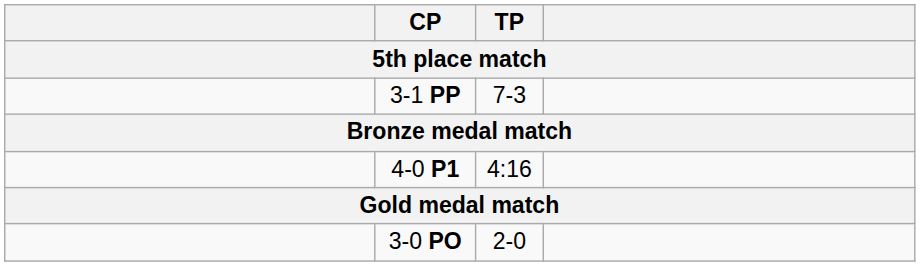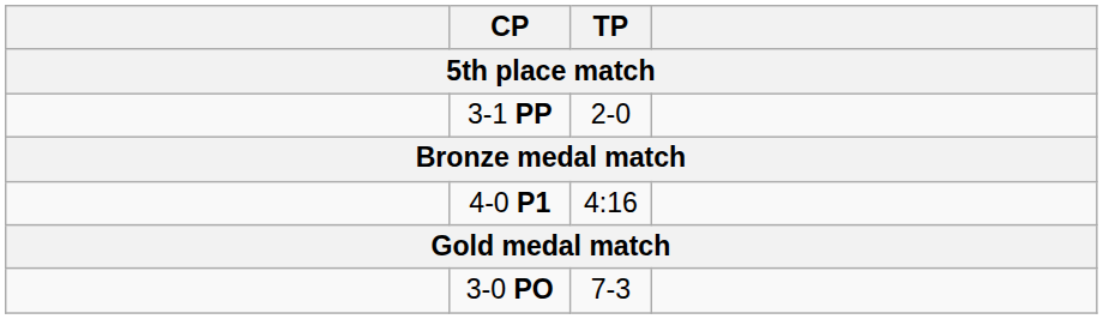 <table class="wikitable" style="text-align: center;" |>
 <tr>
 <th width="250"></th>
 <th width="62">CP</th>
 <th width="40">TP</th>
 <th width="250"></th>
 </tr>
 <tr>
 <th colspan="5">5th place match</th>
 </tr>
 <tr>
 <td style="text-align:left;"><strong></strong></td>
 <td>3-1 <strong>PP</strong></td>
-<td>7-3</td>
+<td>2-0</td>
 <td style="text-align:left;"></td>
 </tr>
 <tr>
 <th colspan="5">Bronze medal match</th>
 </tr>
 <tr>
 <td style="text-align:left;"><strong></strong></td>
 <td>4-0 <strong>P1</strong></td>
 <td>4:16</td>
 <td style="text-align:left;"></td>
 </tr>
 <tr>
 <th colspan="5">Gold medal match</th>
 </tr>
 <tr>
 <td style="text-align:left;"><strong></strong></td>
 <td>3-0 <strong>PO</strong></td>
-<td>2-0</td>
+<td>7-3</td>
 <td style="text-align:left;"></td>
 </tr>
 </table>
